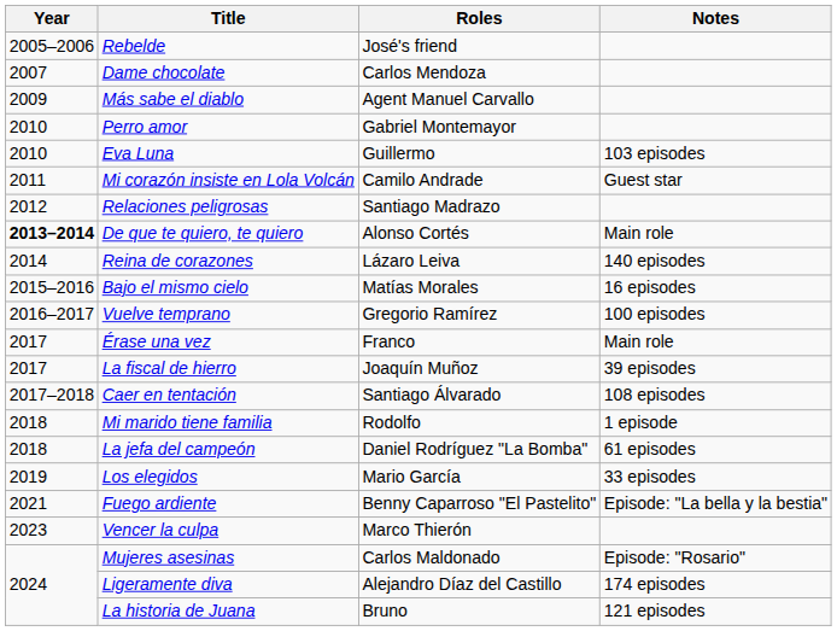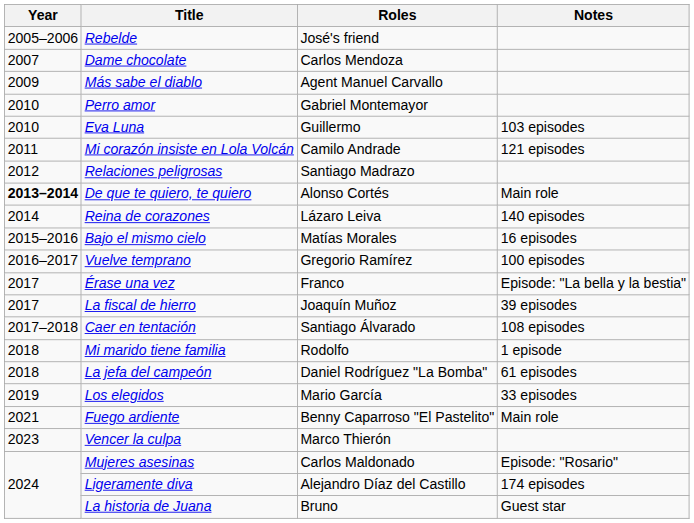 <table class="wikitable sortable">
 <tr>
 <th>Year</th>
 <th>Title</th>
 <th>Roles</th>
 <th>Notes</th>
 </tr>
 <tr>
 <td>2005–2006</td>
 <td><em><a href='#'>Rebelde</a></em></td>
 <td>José's friend</td>
 <td></td>
 </tr>
 <tr>
 <td>2007</td>
 <td><em><a href='#'>Dame chocolate</a></em></td>
 <td>Carlos Mendoza</td>
 <td></td>
 </tr>
 <tr>
 <td>2009</td>
 <td><em><a href='#'>Más sabe el diablo</a></em></td>
 <td>Agent Manuel Carvallo</td>
 <td></td>
 </tr>
 <tr>
 <td>2010</td>
 <td><em><a href='#'>Perro amor</a></em></td>
 <td>Gabriel Montemayor</td>
 <td></td>
 </tr>
 <tr>
 <td>2010</td>
 <td><em><a href='#'>Eva Luna</a></em></td>
 <td>Guillermo</td>
 <td>103 episodes</td>
 </tr>
 <tr>
 <td>2011</td>
 <td><em><a href='#'>Mi corazón insiste en Lola Volcán</a></em></td>
 <td>Camilo Andrade</td>
-<td>Guest star</td>
+<td>121 episodes</td>
 </tr>
 <tr>
 <td>2012</td>
 <td><em><a href='#'>Relaciones peligrosas</a></em></td>
 <td>Santiago Madrazo</td>
 <td></td>
 </tr>
 <tr>
 <td><strong>2013–2014</strong></td>
 <td><em><a href='#'>De que te quiero, te quiero</a></em></td>
 <td>Alonso Cortés</td>
 <td>Main role</td>
 </tr>
 <tr>
 <td>2014</td>
 <td><em><a href='#'>Reina de corazones</a></em></td>
 <td>Lázaro Leiva</td>
 <td>140 episodes</td>
 </tr>
 <tr>
 <td>2015–2016</td>
 <td><em><a href='#'>Bajo el mismo cielo</a></em></td>
 <td>Matías Morales</td>
 <td>16 episodes</td>
 </tr>
 <tr>
 <td>2016–2017</td>
 <td><em><a href='#'>Vuelve temprano</a></em></td>
 <td>Gregorio Ramírez</td>
 <td>100 episodes</td>
 </tr>
 <tr>
 <td>2017</td>
 <td><em><a href='#'>Érase una vez</a></em></td>
 <td>Franco</td>
-<td>Main role</td>
+<td>Episode: "La bella y la bestia"</td>
 </tr>
 <tr>
 <td>2017</td>
 <td><em><a href='#'>La fiscal de hierro</a></em></td>
 <td>Joaquín Muñoz</td>
 <td>39 episodes</td>
 </tr>
 <tr>
 <td>2017–2018</td>
 <td><em><a href='#'>Caer en tentación</a></em></td>
 <td>Santiago Álvarado</td>
 <td>108 episodes</td>
 </tr>
 <tr>
 <td>2018</td>
 <td><em><a href='#'>Mi marido tiene familia</a></em></td>
 <td>Rodolfo</td>
 <td>1 episode</td>
 </tr>
 <tr>
 <td>2018</td>
 <td><em><a href='#'>La jefa del campeón</a></em></td>
 <td>Daniel Rodríguez "La Bomba"</td>
 <td>61 episodes</td>
 </tr>
 <tr>
 <td>2019</td>
 <td><em><a href='#'>Los elegidos</a></em></td>
 <td>Mario García</td>
 <td>33 episodes</td>
 </tr>
 <tr>
 <td>2021</td>
 <td><em><a href='#'>Fuego ardiente</a></em></td>
 <td>Benny Caparroso "El Pastelito"</td>
-<td>Episode: "La bella y la bestia"</td>
+<td>Main role</td>
 </tr>
 <tr>
 <td>2023</td>
 <td><em><a href='#'>Vencer la culpa</a></em></td>
 <td>Marco Thierón</td>
 <td></td>
 </tr>
 <tr>
 <td rowspan=3>2024</td>
 <td><em><a href='#'>Mujeres asesinas</a></em></td>
 <td>Carlos Maldonado</td>
 <td>Episode: "Rosario"</td>
 </tr>
 <tr>
 <td><em><a href='#'>Ligeramente diva</a></em></td>
 <td>Alejandro Díaz del Castillo</td>
 <td>174 episodes</td>
 </tr>
 <tr>
 <td><em><a href='#'>La historia de Juana</a></em></td>
 <td>Bruno</td>
-<td>121 episodes</td>
+<td>Guest star</td>
 </tr>
 </table>
